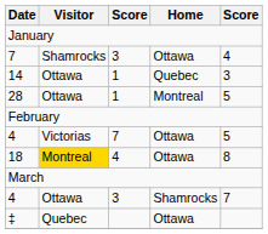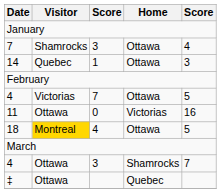 <table class="wikitable">
 <tr>
 <th>Date</th>
 <th>Visitor</th>
 <th>Score</th>
 <th>Home</th>
 <th>Score</th>
 </tr>
 <tr>
 <td colspan="5">January</td>
 </tr>
 <tr>
 <td>7</td>
 <td>Shamrocks</td>
 <td>3</td>
 <td>Ottawa</td>
 <td>4</td>
 </tr>
 <tr>
 <td>14</td>
+<td>Quebec</td>
+<td>1</td>
 <td>Ottawa</td>
-<td>1</td>
-<td>Quebec</td>
 <td>3</td>
-</tr>
-<tr>
-<td>28</td>
-<td>Ottawa</td>
-<td>1</td>
-<td>Montreal</td>
-<td>5</td>
 </tr>
 <tr>
 <td colspan="5">February</td>
 </tr>
 <tr>
 <td>4</td>
 <td>Victorias</td>
 <td>7</td>
 <td>Ottawa</td>
 <td>5</td>
 </tr>
 <tr>
+<td>11</td>
+<td>Ottawa</td>
+<td>0</td>
+<td>Victorias</td>
+<td>16</td>
+</tr>
+<tr>
 <td>18</td>
 <td style="background: gold;">Montreal</td>
 <td>4</td>
 <td>Ottawa</td>
-<td>8</td>
+<td>5</td>
 </tr>
 <tr>
 <td colspan="5">March</td>
 </tr>
 <tr>
 <td>4</td>
 <td>Ottawa</td>
 <td>3</td>
 <td>Shamrocks</td>
 <td>7</td>
 </tr>
 <tr>
 <td>‡</td>
+<td>Ottawa</td>
+<td></td>
 <td>Quebec</td>
-<td></td>
-<td>Ottawa</td>
 <td></td>
 </tr>
 <tr>
 </tr>
 </table>
